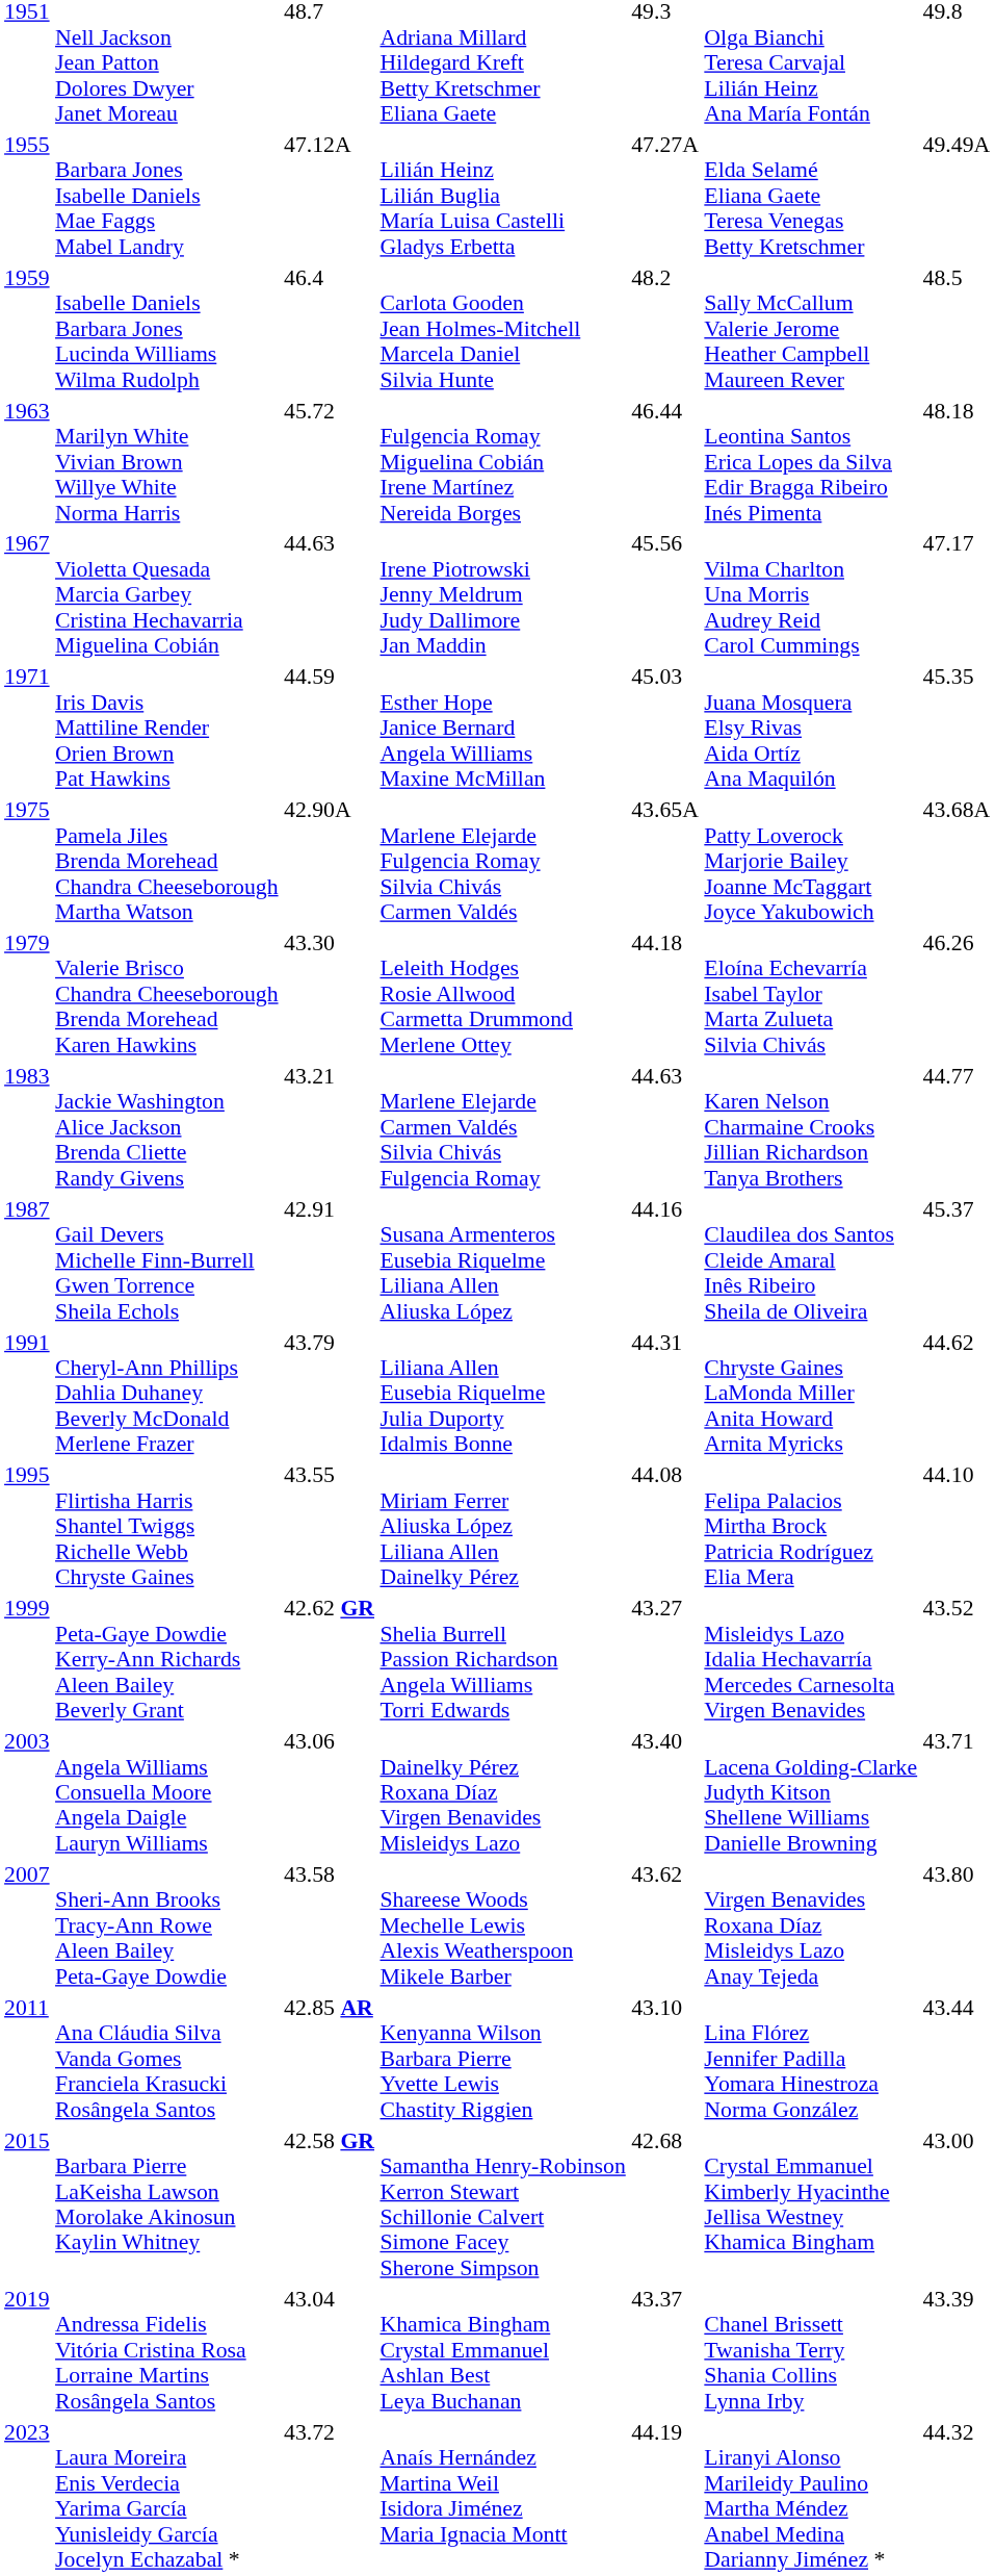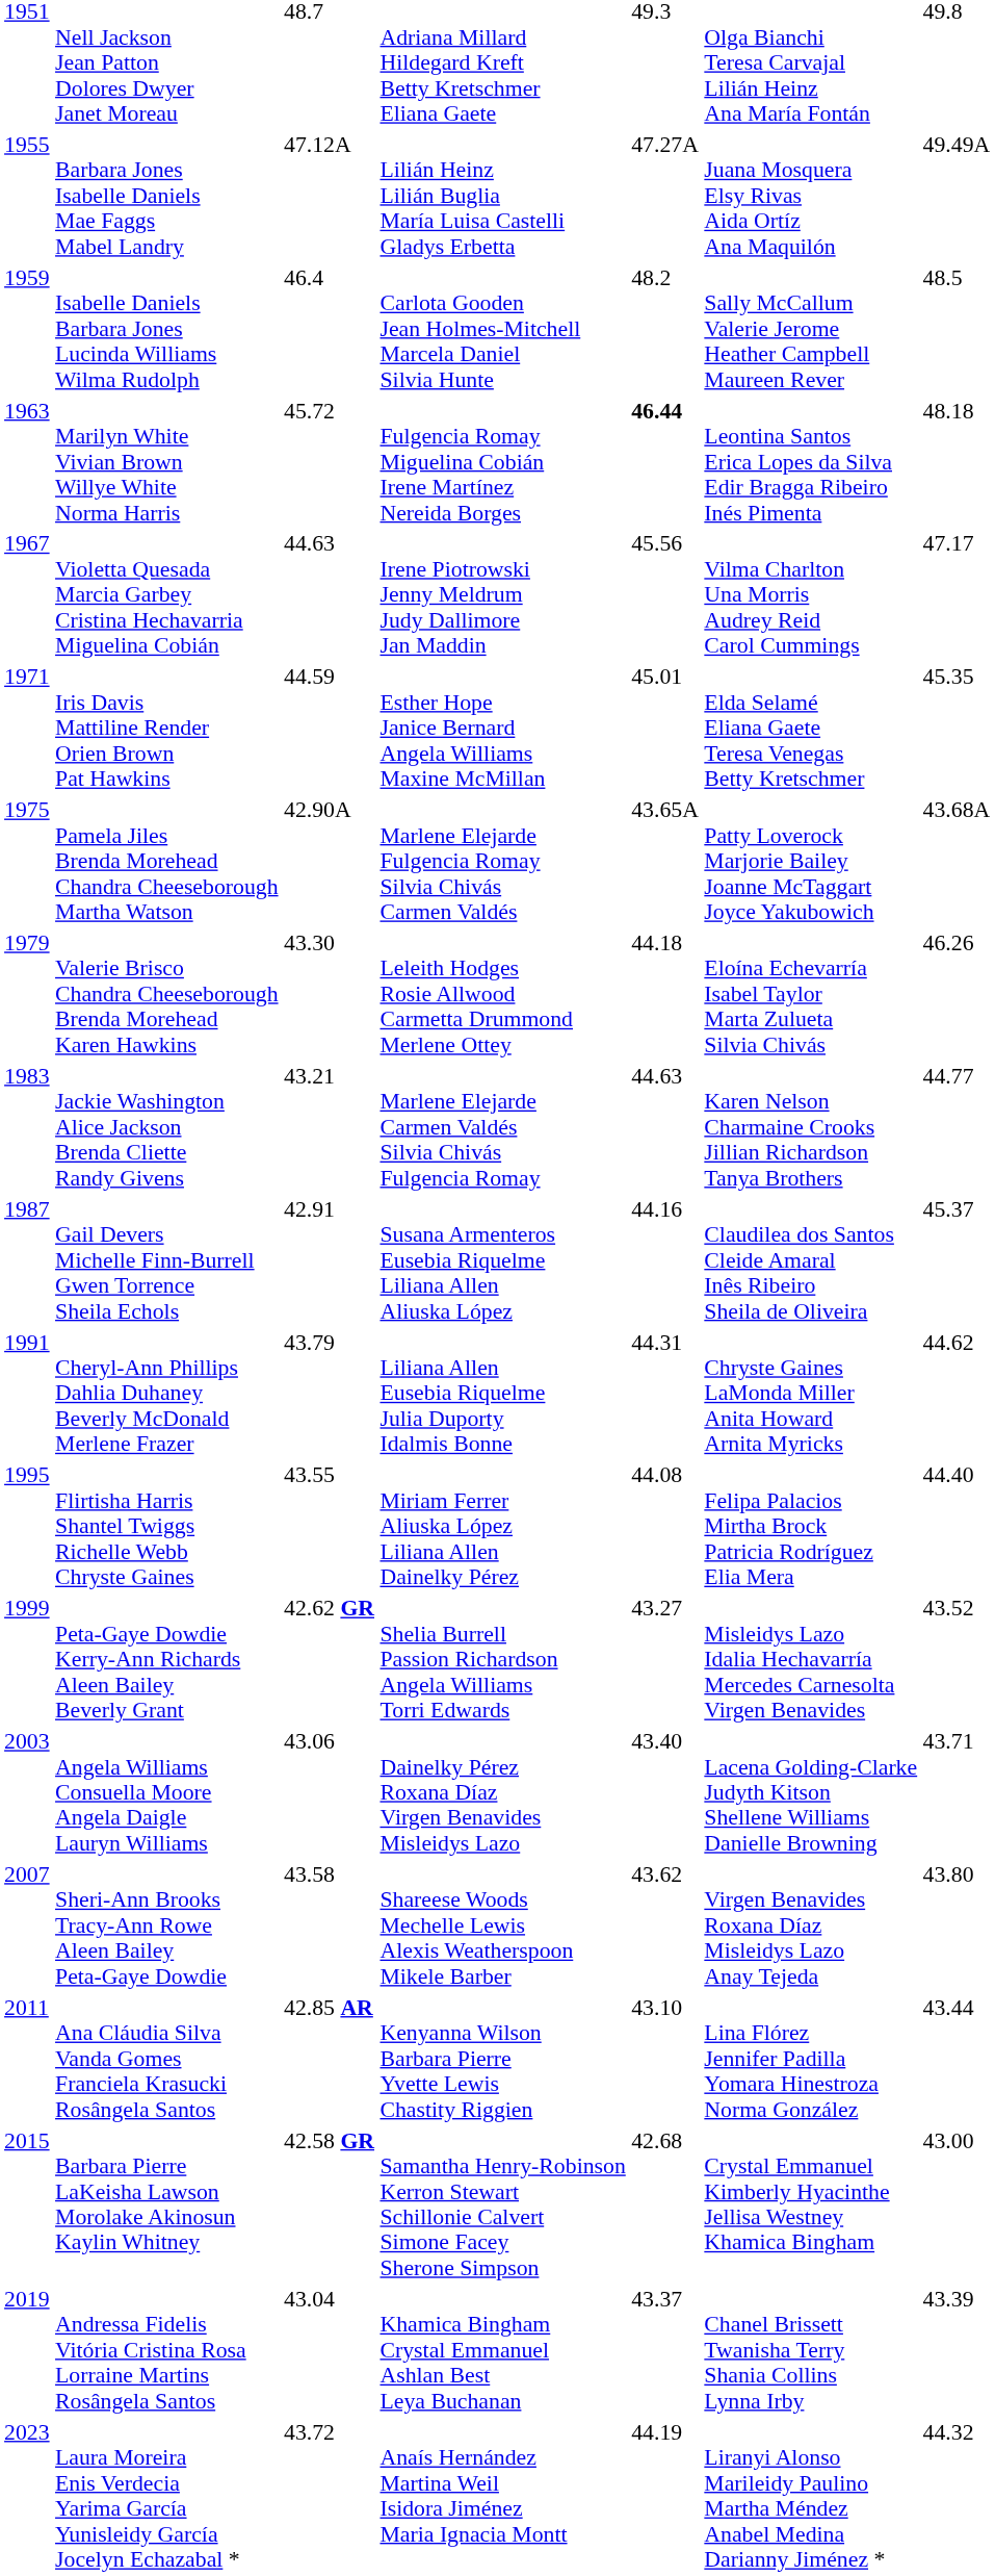 <table>
 <tr valign="top">
 <td><a href='#'>1951</a><br></td>
 <td><br><a href='#'>Nell Jackson</a><br><a href='#'>Jean Patton</a><br><a href='#'>Dolores Dwyer</a><br><a href='#'>Janet Moreau</a></td>
 <td>48.7</td>
 <td><br><a href='#'>Adriana Millard</a><br><a href='#'>Hildegard Kreft</a><br><a href='#'>Betty Kretschmer</a><br><a href='#'>Eliana Gaete</a></td>
 <td>49.3</td>
 <td><br><a href='#'>Olga Bianchi</a><br><a href='#'>Teresa Carvajal</a><br><a href='#'>Lilián Heinz</a><br><a href='#'>Ana María Fontán</a></td>
 <td>49.8</td>
 </tr>
 <tr valign="top">
 <td><a href='#'>1955</a><br></td>
 <td><br><a href='#'>Barbara Jones</a><br><a href='#'>Isabelle Daniels</a><br><a href='#'>Mae Faggs</a><br><a href='#'>Mabel Landry</a></td>
 <td>47.12A</td>
 <td><br><a href='#'>Lilián Heinz</a><br><a href='#'>Lilián Buglia</a><br><a href='#'>María Luisa Castelli</a><br><a href='#'>Gladys Erbetta</a></td>
 <td>47.27A</td>
-<td><br><a href='#'>Elda Selamé</a><br><a href='#'>Eliana Gaete</a><br><a href='#'>Teresa Venegas</a><br><a href='#'>Betty Kretschmer</a></td>
+<td><br><a href='#'>Juana Mosquera</a><br><a href='#'>Elsy Rivas</a><br><a href='#'>Aida Ortíz</a><br><a href='#'>Ana Maquilón</a></td>
 <td>49.49A</td>
 </tr>
 <tr valign="top">
 <td><a href='#'>1959</a><br></td>
 <td><br><a href='#'>Isabelle Daniels</a><br><a href='#'>Barbara Jones</a><br><a href='#'>Lucinda Williams</a><br><a href='#'>Wilma Rudolph</a></td>
 <td>46.4</td>
 <td><br><a href='#'>Carlota Gooden</a><br><a href='#'>Jean Holmes-Mitchell</a><br><a href='#'>Marcela Daniel</a><br><a href='#'>Silvia Hunte</a></td>
 <td>48.2</td>
 <td><br><a href='#'>Sally McCallum</a><br><a href='#'>Valerie Jerome</a><br><a href='#'>Heather Campbell</a><br><a href='#'>Maureen Rever</a></td>
 <td>48.5</td>
 </tr>
 <tr valign="top">
 <td><a href='#'>1963</a><br></td>
 <td><br><a href='#'>Marilyn White</a><br><a href='#'>Vivian Brown</a><br><a href='#'>Willye White</a><br><a href='#'>Norma Harris</a></td>
 <td>45.72</td>
 <td><br><a href='#'>Fulgencia Romay</a><br><a href='#'>Miguelina Cobián</a><br><a href='#'>Irene Martínez</a><br><a href='#'>Nereida Borges</a></td>
-<td>46.44 </td>
+<td><strong>46.44 </strong></td>
 <td><br><a href='#'>Leontina Santos</a><br><a href='#'>Erica Lopes da Silva</a><br><a href='#'>Edir Bragga Ribeiro</a><br><a href='#'>Inés Pimenta</a></td>
 <td>48.18</td>
 </tr>
 <tr valign="top">
 <td><a href='#'>1967</a><br></td>
 <td><br><a href='#'>Violetta Quesada</a><br><a href='#'>Marcia Garbey</a><br><a href='#'>Cristina Hechavarria</a><br><a href='#'>Miguelina Cobián</a></td>
 <td>44.63</td>
 <td><br><a href='#'>Irene Piotrowski</a><br><a href='#'>Jenny Meldrum</a><br><a href='#'>Judy Dallimore</a><br><a href='#'>Jan Maddin</a></td>
 <td>45.56</td>
 <td><br><a href='#'>Vilma Charlton</a><br><a href='#'>Una Morris</a><br><a href='#'>Audrey Reid</a><br><a href='#'>Carol Cummings</a></td>
 <td>47.17</td>
 </tr>
 <tr valign="top">
 <td><a href='#'>1971</a><br></td>
 <td><br><a href='#'>Iris Davis</a><br><a href='#'>Mattiline Render</a><br><a href='#'>Orien Brown</a><br><a href='#'>Pat Hawkins</a></td>
 <td>44.59</td>
 <td><br><a href='#'>Esther Hope</a><br><a href='#'>Janice Bernard</a><br><a href='#'>Angela Williams</a><br><a href='#'>Maxine McMillan</a></td>
-<td>45.03</td>
-<td><br><a href='#'>Juana Mosquera</a><br><a href='#'>Elsy Rivas</a><br><a href='#'>Aida Ortíz</a><br><a href='#'>Ana Maquilón</a></td>
+<td>45.01</td>
+<td><br><a href='#'>Elda Selamé</a><br><a href='#'>Eliana Gaete</a><br><a href='#'>Teresa Venegas</a><br><a href='#'>Betty Kretschmer</a></td>
 <td>45.35</td>
 </tr>
 <tr valign="top">
 <td><a href='#'>1975</a><br></td>
 <td><br><a href='#'>Pamela Jiles</a><br><a href='#'>Brenda Morehead</a><br><a href='#'>Chandra Cheeseborough</a><br><a href='#'>Martha Watson</a></td>
 <td>42.90A</td>
 <td><br><a href='#'>Marlene Elejarde</a><br><a href='#'>Fulgencia Romay</a><br><a href='#'>Silvia Chivás</a><br><a href='#'>Carmen Valdés</a></td>
 <td>43.65A</td>
 <td><br><a href='#'>Patty Loverock</a><br><a href='#'>Marjorie Bailey</a><br><a href='#'>Joanne McTaggart</a><br><a href='#'>Joyce Yakubowich</a></td>
 <td>43.68A</td>
 </tr>
 <tr valign="top">
 <td><a href='#'>1979</a><br></td>
 <td><br><a href='#'>Valerie Brisco</a><br><a href='#'>Chandra Cheeseborough</a><br><a href='#'>Brenda Morehead</a><br><a href='#'>Karen Hawkins</a></td>
 <td>43.30</td>
 <td><br><a href='#'>Leleith Hodges</a><br><a href='#'>Rosie Allwood</a><br><a href='#'>Carmetta Drummond</a><br><a href='#'>Merlene Ottey</a></td>
 <td>44.18</td>
 <td><br><a href='#'>Eloína Echevarría</a><br><a href='#'>Isabel Taylor</a><br><a href='#'>Marta Zulueta</a><br><a href='#'>Silvia Chivás</a></td>
 <td>46.26</td>
 </tr>
 <tr valign="top">
 <td><a href='#'>1983</a><br></td>
 <td><br><a href='#'>Jackie Washington</a><br><a href='#'>Alice Jackson</a><br><a href='#'>Brenda Cliette</a><br><a href='#'>Randy Givens</a></td>
 <td>43.21</td>
 <td><br><a href='#'>Marlene Elejarde</a><br><a href='#'>Carmen Valdés</a><br><a href='#'>Silvia Chivás</a><br><a href='#'>Fulgencia Romay</a></td>
 <td>44.63</td>
 <td><br><a href='#'>Karen Nelson</a><br><a href='#'>Charmaine Crooks</a><br><a href='#'>Jillian Richardson</a><br><a href='#'>Tanya Brothers</a></td>
 <td>44.77</td>
 </tr>
 <tr valign="top">
 <td><a href='#'>1987</a><br></td>
 <td><br><a href='#'>Gail Devers</a><br><a href='#'>Michelle Finn-Burrell</a><br><a href='#'>Gwen Torrence</a><br><a href='#'>Sheila Echols</a></td>
 <td>42.91</td>
 <td><br><a href='#'>Susana Armenteros</a><br><a href='#'>Eusebia Riquelme</a><br><a href='#'>Liliana Allen</a><br><a href='#'>Aliuska López</a></td>
 <td>44.16</td>
 <td><br><a href='#'>Claudilea dos Santos</a><br><a href='#'>Cleide Amaral</a><br><a href='#'>Inês Ribeiro</a><br><a href='#'>Sheila de Oliveira</a></td>
 <td>45.37</td>
 </tr>
 <tr valign="top">
 <td><a href='#'>1991</a><br></td>
 <td><br><a href='#'>Cheryl-Ann Phillips</a><br><a href='#'>Dahlia Duhaney</a><br><a href='#'>Beverly McDonald</a><br><a href='#'>Merlene Frazer</a></td>
 <td>43.79</td>
 <td><br><a href='#'>Liliana Allen</a><br><a href='#'>Eusebia Riquelme</a><br><a href='#'>Julia Duporty</a><br><a href='#'>Idalmis Bonne</a></td>
 <td>44.31</td>
 <td><br><a href='#'>Chryste Gaines</a><br><a href='#'>LaMonda Miller</a><br><a href='#'>Anita Howard</a><br><a href='#'>Arnita Myricks</a></td>
 <td>44.62</td>
 </tr>
 <tr valign="top">
 <td><a href='#'>1995</a><br></td>
 <td><br><a href='#'>Flirtisha Harris</a><br><a href='#'>Shantel Twiggs</a><br><a href='#'>Richelle Webb</a><br><a href='#'>Chryste Gaines</a></td>
 <td>43.55</td>
 <td><br><a href='#'>Miriam Ferrer</a><br><a href='#'>Aliuska López</a><br><a href='#'>Liliana Allen</a><br><a href='#'>Dainelky Pérez</a></td>
 <td>44.08</td>
 <td><br><a href='#'>Felipa Palacios</a><br><a href='#'>Mirtha Brock</a><br><a href='#'>Patricia Rodríguez</a><br><a href='#'>Elia Mera</a></td>
-<td>44.10</td>
+<td>44.40</td>
 </tr>
 <tr valign="top">
 <td><a href='#'>1999</a><br></td>
 <td><br><a href='#'>Peta-Gaye Dowdie</a><br><a href='#'>Kerry-Ann Richards</a><br><a href='#'>Aleen Bailey</a><br><a href='#'>Beverly Grant</a></td>
 <td>42.62 <strong><a href='#'>GR</a></strong></td>
 <td><br><a href='#'>Shelia Burrell</a><br><a href='#'>Passion Richardson</a><br><a href='#'>Angela Williams</a><br><a href='#'>Torri Edwards</a></td>
 <td>43.27</td>
 <td><br><a href='#'>Misleidys Lazo</a><br><a href='#'>Idalia Hechavarría</a><br><a href='#'>Mercedes Carnesolta</a><br><a href='#'>Virgen Benavides</a></td>
 <td>43.52</td>
 </tr>
 <tr valign="top">
 <td><a href='#'>2003</a><br></td>
 <td><br><a href='#'>Angela Williams</a><br> <a href='#'>Consuella Moore</a><br><a href='#'>Angela Daigle</a><br><a href='#'>Lauryn Williams</a></td>
 <td>43.06</td>
 <td><br><a href='#'>Dainelky Pérez</a><br><a href='#'>Roxana Díaz</a><br><a href='#'>Virgen Benavides</a><br><a href='#'>Misleidys Lazo</a></td>
 <td>43.40</td>
 <td><br><a href='#'>Lacena Golding-Clarke</a><br><a href='#'>Judyth Kitson</a><br><a href='#'>Shellene Williams</a><br><a href='#'>Danielle Browning</a></td>
 <td>43.71</td>
 </tr>
 <tr valign="top">
 <td><a href='#'>2007</a><br></td>
 <td><br><a href='#'>Sheri-Ann Brooks</a><br><a href='#'>Tracy-Ann Rowe</a><br><a href='#'>Aleen Bailey</a><br><a href='#'>Peta-Gaye Dowdie</a></td>
 <td>43.58</td>
 <td><br><a href='#'>Shareese Woods</a><br><a href='#'>Mechelle Lewis</a><br><a href='#'>Alexis Weatherspoon</a><br><a href='#'>Mikele Barber</a></td>
 <td>43.62</td>
 <td><br><a href='#'>Virgen Benavides</a><br><a href='#'>Roxana Díaz</a><br><a href='#'>Misleidys Lazo</a><br><a href='#'>Anay Tejeda</a></td>
 <td>43.80</td>
 </tr>
 <tr valign="top">
 <td><a href='#'>2011</a><br></td>
 <td><br><a href='#'>Ana Cláudia Silva</a><br><a href='#'>Vanda Gomes</a><br><a href='#'>Franciela Krasucki</a><br><a href='#'>Rosângela Santos</a></td>
 <td>42.85 <strong><a href='#'>AR</a></strong></td>
 <td><br><a href='#'>Kenyanna Wilson</a><br><a href='#'>Barbara Pierre</a><br><a href='#'>Yvette Lewis</a><br><a href='#'>Chastity Riggien</a></td>
 <td>43.10</td>
 <td><br><a href='#'>Lina Flórez</a><br><a href='#'>Jennifer Padilla</a><br><a href='#'>Yomara Hinestroza</a><br><a href='#'>Norma González</a></td>
 <td>43.44</td>
 </tr>
 <tr valign="top">
 <td><a href='#'>2015</a><br></td>
 <td><br> <a href='#'>Barbara Pierre</a> <br> <a href='#'>LaKeisha Lawson</a> <br> <a href='#'>Morolake Akinosun</a> <br> <a href='#'>Kaylin Whitney</a><br><br></td>
 <td>42.58 <strong><a href='#'>GR</a></strong></td>
 <td><br> <a href='#'>Samantha Henry-Robinson</a> <br> <a href='#'>Kerron Stewart</a> <br> <a href='#'>Schillonie Calvert</a> <br> <a href='#'>Simone Facey</a><br><a href='#'>Sherone Simpson</a></td>
 <td>42.68</td>
 <td><br>  <a href='#'>Crystal Emmanuel</a> <br> <a href='#'>Kimberly Hyacinthe</a> <br> <a href='#'>Jellisa Westney</a> <br> <a href='#'>Khamica Bingham</a> <br><br></td>
 <td>43.00</td>
 </tr>
 <tr valign="top">
 <td><a href='#'>2019</a><br></td>
 <td><br><a href='#'>Andressa Fidelis</a><br><a href='#'>Vitória Cristina Rosa</a><br><a href='#'>Lorraine Martins</a><br><a href='#'>Rosângela Santos</a></td>
 <td>43.04 </td>
 <td><br><a href='#'>Khamica Bingham</a><br><a href='#'>Crystal Emmanuel</a><br><a href='#'>Ashlan Best</a><br><a href='#'>Leya Buchanan</a></td>
 <td>43.37 </td>
 <td><br><a href='#'>Chanel Brissett</a><br><a href='#'>Twanisha Terry</a><br><a href='#'>Shania Collins</a><br><a href='#'>Lynna Irby</a></td>
 <td>43.39</td>
 </tr>
 <tr valign="top">
 <td><a href='#'>2023</a><br></td>
 <td><br><a href='#'>Laura Moreira</a><br><a href='#'>Enis Verdecia</a><br><a href='#'>Yarima García</a><br><a href='#'>Yunisleidy García</a><br><a href='#'>Jocelyn Echazabal</a> *</td>
 <td>43.72</td>
 <td><br><a href='#'>Anaís Hernández</a><br><a href='#'>Martina Weil</a><br><a href='#'>Isidora Jiménez</a><br><a href='#'>Maria Ignacia Montt</a></td>
 <td>44.19<br></td>
 <td><br><a href='#'>Liranyi Alonso</a><br><a href='#'>Marileidy Paulino</a><br><a href='#'>Martha Méndez</a><br><a href='#'>Anabel Medina</a><br><a href='#'>Darianny Jiménez</a> *</td>
 <td>44.32</td>
 </tr>
 </table>
